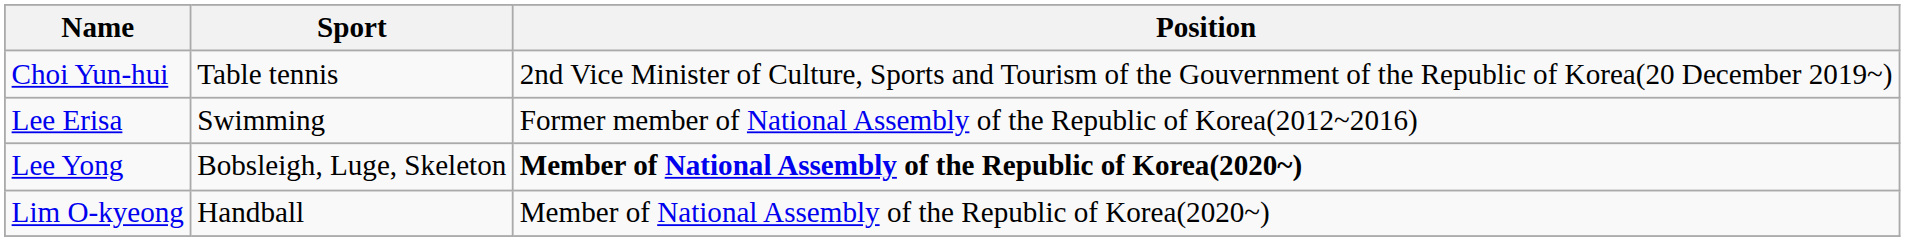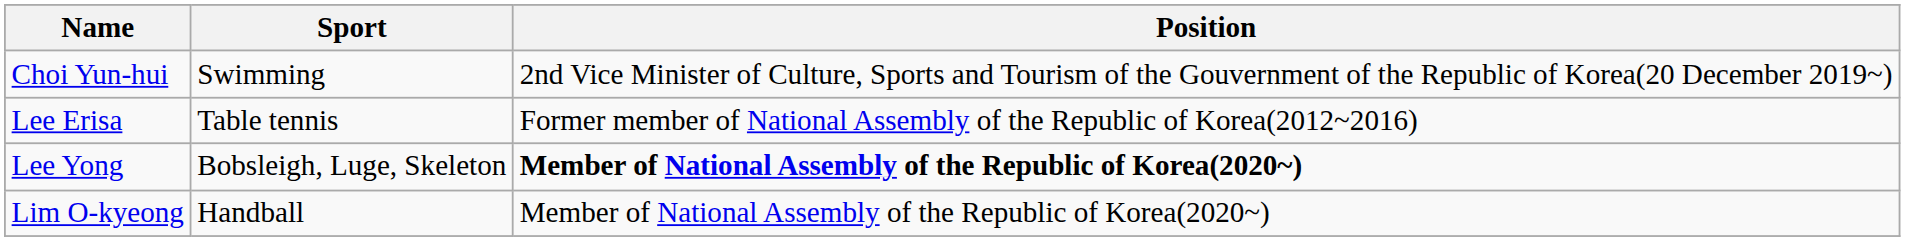 <table class="wikitable sortable">
 <tr>
 <th>Name</th>
 <th>Sport</th>
 <th>Position</th>
 </tr>
 <tr>
 <td><a href='#'>Choi Yun-hui</a></td>
-<td>Table tennis</td>
+<td>Swimming</td>
 <td>2nd Vice Minister of Culture, Sports and Tourism of the Gouvernment of the Republic of Korea(20 December 2019~)</td>
 </tr>
 <tr>
 <td><a href='#'>Lee Erisa</a></td>
-<td>Swimming</td>
+<td>Table tennis</td>
 <td>Former member of <a href='#'>National Assembly</a> of the Republic of Korea(2012~2016)</td>
 </tr>
 <tr>
 <td><a href='#'>Lee Yong</a></td>
 <td>Bobsleigh, Luge, Skeleton</td>
 <td><strong>Member of <a href='#'>National Assembly</a> of the Republic of Korea(2020~)</strong></td>
 </tr>
 <tr>
 <td><a href='#'>Lim O-kyeong</a></td>
 <td>Handball</td>
 <td>Member of <a href='#'>National Assembly</a> of the Republic of Korea(2020~)</td>
 </tr>
 </table>
